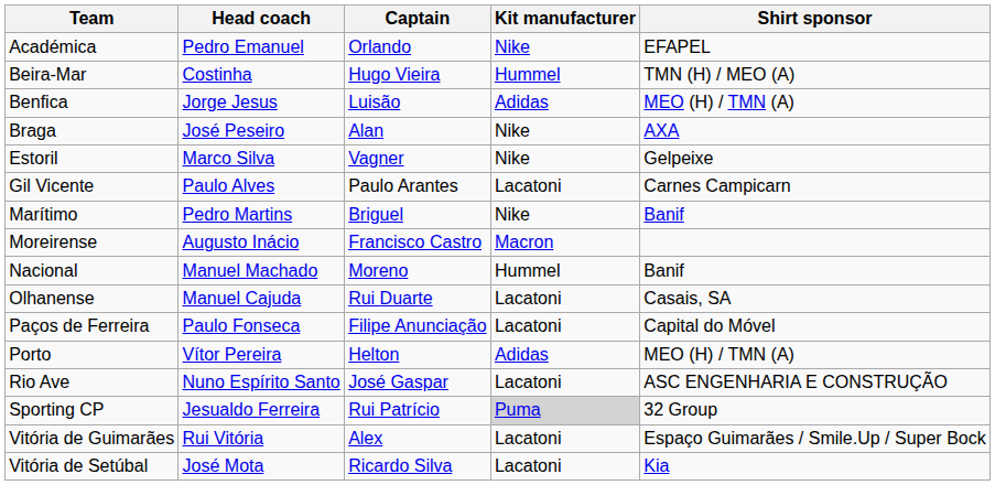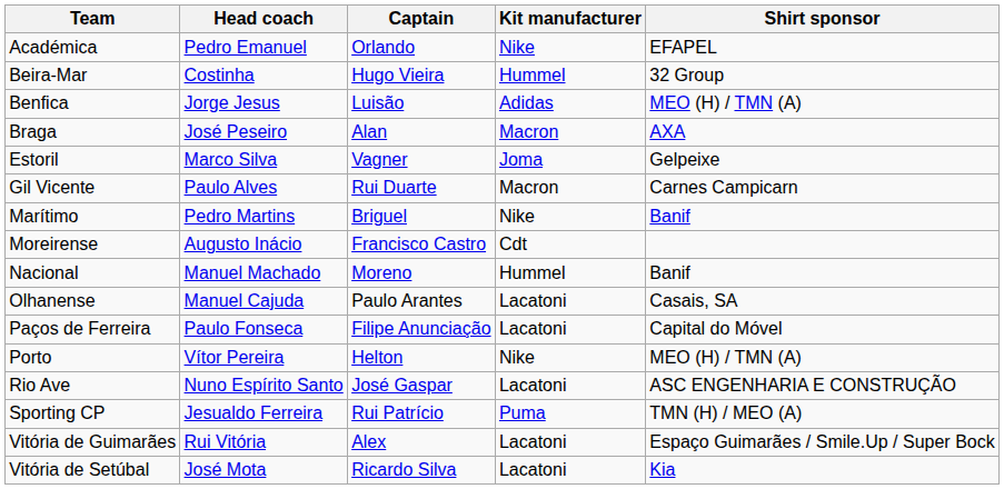 <table class="wikitable sortable" style="text-align: left;">
 <tr>
 <th>Team</th>
 <th>Head coach</th>
 <th>Captain</th>
 <th>Kit manufacturer</th>
 <th>Shirt sponsor</th>
 </tr>
 <tr>
 <td>Académica</td>
 <td> <a href='#'>Pedro Emanuel</a></td>
 <td> <a href='#'>Orlando</a></td>
 <td><a href='#'>Nike</a></td>
 <td>EFAPEL</td>
 </tr>
 <tr>
 <td>Beira-Mar</td>
 <td> <a href='#'>Costinha</a></td>
 <td> <a href='#'>Hugo Vieira</a></td>
 <td><a href='#'>Hummel</a></td>
-<td>TMN (H) / MEO (A)</td>
+<td>32 Group</td>
 </tr>
 <tr>
 <td>Benfica</td>
 <td> <a href='#'>Jorge Jesus</a></td>
 <td> <a href='#'>Luisão</a></td>
 <td><a href='#'>Adidas</a></td>
 <td><a href='#'>MEO</a> (H) / <a href='#'>TMN</a> (A)</td>
 </tr>
 <tr>
 <td>Braga</td>
 <td> <a href='#'>José Peseiro</a></td>
 <td> <a href='#'>Alan</a></td>
-<td>Nike</td>
+<td><a href='#'>Macron</a></td>
 <td><a href='#'>AXA</a></td>
 </tr>
 <tr>
 <td>Estoril</td>
 <td> <a href='#'>Marco Silva</a></td>
 <td> <a href='#'>Vagner</a></td>
-<td>Nike</td>
+<td><a href='#'>Joma</a></td>
 <td>Gelpeixe</td>
 </tr>
 <tr>
 <td>Gil Vicente</td>
 <td> <a href='#'>Paulo Alves</a></td>
-<td> Paulo Arantes</td>
-<td>Lacatoni</td>
+<td> <a href='#'>Rui Duarte</a></td>
+<td>Macron</td>
 <td>Carnes Campicarn</td>
 </tr>
 <tr>
 <td>Marítimo</td>
 <td> <a href='#'>Pedro Martins</a></td>
 <td> <a href='#'>Briguel</a></td>
 <td>Nike</td>
 <td><a href='#'>Banif</a></td>
 </tr>
 <tr>
 <td>Moreirense</td>
 <td> <a href='#'>Augusto Inácio</a></td>
 <td> <a href='#'>Francisco Castro</a></td>
-<td><a href='#'>Macron</a></td>
+<td>Cdt</td>
 <td></td>
 </tr>
 <tr>
 <td>Nacional</td>
 <td> <a href='#'>Manuel Machado</a></td>
 <td> <a href='#'>Moreno</a></td>
 <td>Hummel</td>
 <td>Banif</td>
 </tr>
 <tr>
 <td>Olhanense</td>
 <td> <a href='#'>Manuel Cajuda</a></td>
-<td> <a href='#'>Rui Duarte</a></td>
+<td> Paulo Arantes</td>
 <td>Lacatoni</td>
 <td>Casais, SA</td>
 </tr>
 <tr>
 <td>Paços de Ferreira</td>
 <td> <a href='#'>Paulo Fonseca</a></td>
 <td> <a href='#'>Filipe Anunciação</a></td>
 <td>Lacatoni</td>
 <td>Capital do Móvel</td>
 </tr>
 <tr>
 <td>Porto</td>
 <td> <a href='#'>Vítor Pereira</a></td>
 <td> <a href='#'>Helton</a></td>
-<td><a href='#'>Adidas</a></td>
+<td>Nike</td>
 <td>MEO (H) / TMN (A)</td>
 </tr>
 <tr>
 <td>Rio Ave</td>
 <td> <a href='#'>Nuno Espírito Santo</a></td>
 <td> <a href='#'>José Gaspar</a></td>
 <td>Lacatoni</td>
 <td>ASC ENGENHARIA E CONSTRUÇÃO</td>
 </tr>
 <tr>
 <td>Sporting CP</td>
 <td> <a href='#'>Jesualdo Ferreira</a></td>
 <td> <a href='#'>Rui Patrício</a></td>
-<td style="background: lightgrey;"><a href='#'>Puma</a></td>
-<td>32 Group</td>
+<td><a href='#'>Puma</a></td>
+<td>TMN (H) / MEO (A)</td>
 </tr>
 <tr>
 <td>Vitória de Guimarães</td>
 <td> <a href='#'>Rui Vitória</a></td>
 <td> <a href='#'>Alex</a></td>
 <td>Lacatoni</td>
 <td>Espaço Guimarães / Smile.Up / Super Bock</td>
 </tr>
 <tr>
 <td>Vitória de Setúbal</td>
 <td> <a href='#'>José Mota</a></td>
 <td> <a href='#'>Ricardo Silva</a></td>
 <td>Lacatoni</td>
 <td><a href='#'>Kia</a></td>
 </tr>
 </table>
